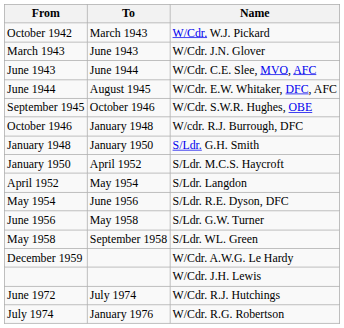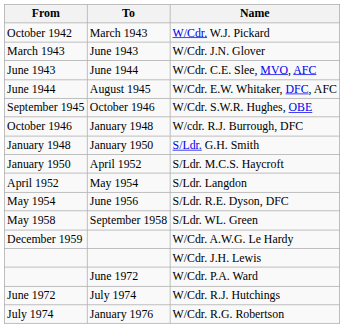 <table class="wikitable">
 <tr>
 <th>From</th>
 <th>To</th>
 <th>Name</th>
 </tr>
 <tr>
 <td>October 1942</td>
 <td>March 1943</td>
 <td><a href='#'>W/Cdr.</a> W.J. Pickard</td>
 </tr>
 <tr>
 <td>March 1943</td>
 <td>June 1943</td>
 <td>W/Cdr. J.N. Glover</td>
 </tr>
 <tr>
 <td>June 1943</td>
 <td>June 1944</td>
 <td>W/Cdr. C.E. Slee, <a href='#'>MVO</a>, <a href='#'>AFC</a></td>
 </tr>
 <tr>
 <td>June 1944</td>
 <td>August 1945</td>
 <td>W/Cdr. E.W. Whitaker, <a href='#'>DFC</a>, AFC</td>
 </tr>
 <tr>
 <td>September 1945</td>
 <td>October 1946</td>
 <td>W/Cdr. S.W.R. Hughes, <a href='#'>OBE</a></td>
 </tr>
 <tr>
 <td>October 1946</td>
 <td>January 1948</td>
 <td>W/cdr. R.J. Burrough, DFC</td>
 </tr>
 <tr>
 <td>January 1948</td>
 <td>January 1950</td>
 <td><a href='#'>S/Ldr.</a> G.H. Smith</td>
 </tr>
 <tr>
 <td>January 1950</td>
 <td>April 1952</td>
 <td>S/Ldr. M.C.S. Haycroft</td>
 </tr>
 <tr>
 <td>April 1952</td>
 <td>May 1954</td>
 <td>S/Ldr. Langdon</td>
 </tr>
 <tr>
 <td>May 1954</td>
 <td>June 1956</td>
 <td>S/Ldr. R.E. Dyson, DFC</td>
 </tr>
 <tr>
-<td>June 1956</td>
-<td>May 1958</td>
-<td>S/Ldr. G.W. Turner</td>
-</tr>
-<tr>
 <td>May 1958</td>
 <td>September 1958</td>
 <td>S/Ldr. WL. Green</td>
 </tr>
 <tr>
 <td>December 1959</td>
 <td></td>
 <td>W/Cdr. A.W.G. Le Hardy</td>
 </tr>
 <tr>
 <td></td>
 <td></td>
 <td>W/Cdr. J.H. Lewis</td>
 </tr>
 <tr>
+<td></td>
+<td>June 1972</td>
+<td>W/Cdr. P.A. Ward</td>
+</tr>
+<tr>
 <td>June 1972</td>
 <td>July 1974</td>
 <td>W/Cdr. R.J. Hutchings</td>
 </tr>
 <tr>
 <td>July 1974</td>
 <td>January 1976</td>
 <td>W/Cdr. R.G. Robertson</td>
 </tr>
 </table>
